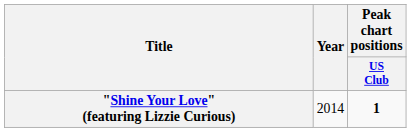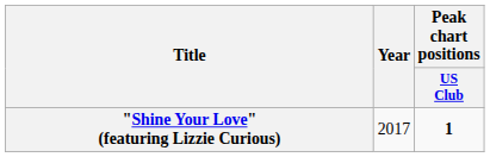 <table class="wikitable plainrowheaders" style="text-align:center;">
 <tr>
 <th rowspan="2" scope="col" style="width:22em;">Title</th>
 <th rowspan="2" scope="col" style="width:1em;">Year</th>
 <th scope="col">Peak chart positions</th>
 </tr>
 <tr>
 <th scope="col" style="width:3em;font-size:85%;"><a href='#'>US</a><br><a href='#'>Club</a></th>
 </tr>
 <tr>
 <th scope="row">"<a href='#'>Shine Your Love</a>"<br><span>(featuring Lizzie Curious)</span></th>
-<td>2014</td>
+<td>2017</td>
 <td><strong>1<br></strong></td>
 </tr>
 </table>
